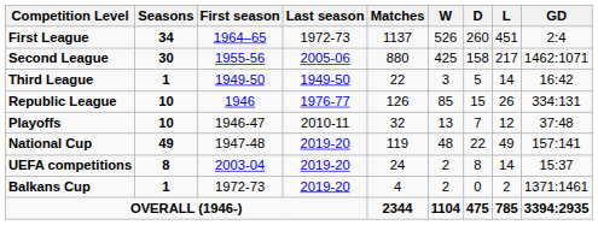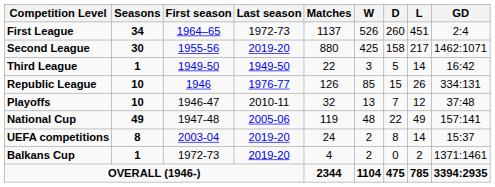 <table class="wikitable" style="text-align:center">
 <tr>
 <th>Competition Level</th>
 <th>Seasons</th>
 <th>First season</th>
 <th>Last season</th>
 <th>Matches</th>
 <th>W</th>
 <th>D</th>
 <th>L</th>
 <th>GD</th>
 </tr>
 <tr>
 <td style="text-align:left;"><strong>First League</strong></td>
 <td><strong>34</strong></td>
 <td><a href='#'>1964–65</a></td>
 <td>1972-73</td>
 <td>1137</td>
 <td>526</td>
 <td>260</td>
 <td>451</td>
 <td>2:4</td>
 </tr>
 <tr>
 <td style="text-align:left;"><strong>Second League</strong></td>
 <td><strong>30</strong></td>
 <td><a href='#'>1955-56</a></td>
-<td><a href='#'>2005-06</a></td>
+<td><a href='#'>2019-20</a></td>
 <td>880</td>
 <td>425</td>
 <td>158</td>
 <td>217</td>
 <td>1462:1071</td>
 </tr>
 <tr>
 <td style="text-align:left;"><strong>Third League</strong></td>
 <td><strong>1</strong></td>
 <td><a href='#'>1949-50</a></td>
 <td><a href='#'>1949-50</a></td>
 <td>22</td>
 <td>3</td>
 <td>5</td>
 <td>14</td>
 <td>16:42</td>
 </tr>
 <tr>
 <td style="text-align:left;"><strong>Republic League</strong></td>
 <td><strong>10</strong></td>
 <td><a href='#'>1946</a></td>
 <td><a href='#'>1976-77</a></td>
 <td>126</td>
 <td>85</td>
 <td>15</td>
 <td>26</td>
 <td>334:131</td>
 </tr>
 <tr>
 <td style="text-align:left;"><strong>Playoffs</strong></td>
 <td><strong>10</strong></td>
 <td>1946-47</td>
 <td>2010-11</td>
 <td>32</td>
 <td>13</td>
 <td>7</td>
 <td>12</td>
 <td>37:48</td>
 </tr>
 <tr>
 <td style="text-align:left;"><strong>National Cup</strong></td>
 <td><strong>49</strong></td>
 <td>1947-48</td>
-<td><a href='#'>2019-20</a></td>
+<td><a href='#'>2005-06</a></td>
 <td>119</td>
 <td>48</td>
 <td>22</td>
 <td>49</td>
 <td>157:141</td>
 </tr>
 <tr>
 <td style="text-align:left;"><strong>UEFA competitions</strong></td>
 <td><strong>8</strong></td>
 <td><a href='#'>2003-04</a></td>
 <td><a href='#'>2019-20</a></td>
 <td>24</td>
 <td>2</td>
 <td>8</td>
 <td>14</td>
 <td>15:37</td>
 </tr>
 <tr>
 <td style="text-align:left;"><strong>Balkans Cup</strong></td>
 <td><strong>1</strong></td>
 <td>1972-73</td>
 <td><a href='#'>2019-20</a></td>
 <td>4</td>
 <td>2</td>
 <td>0</td>
 <td>2</td>
 <td>1371:1461</td>
 </tr>
 <tr>
 <td colspan="4"><strong>OVERALL (1946-)</strong></td>
 <td><strong>2344</strong></td>
 <td><strong>1104</strong></td>
 <td><strong>475</strong></td>
 <td><strong>785</strong></td>
 <td><strong>3394:2935</strong></td>
 </tr>
 </table>
